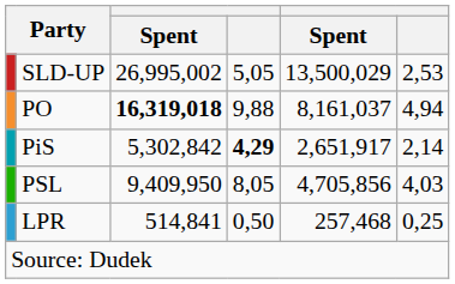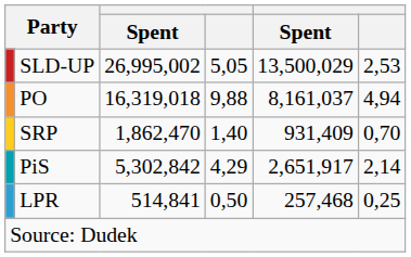 <table class="wikitable sortable" style="text-align:right">
 <tr>
 <th colspan=2 rowspan=2>Party</th>
 <th colspan=2></th>
 <th colspan=2></th>
 </tr>
 <tr>
 <th align=center>Spent</th>
 <th align=center></th>
 <th align=center>Spent</th>
 <th align=center></th>
 </tr>
 <tr>
 <td style="background: #CA2021"></td>
 <td align=left>SLD-UP</td>
 <td>26,995,002</td>
 <td>5,05</td>
 <td>13,500,029</td>
 <td>2,53</td>
 </tr>
 <tr>
 <td style="background: #F68F2D"></td>
 <td align=left>PO</td>
-<td><strong>16,319,018</strong></td>
+<td>16,319,018</td>
 <td>9,88</td>
 <td>8,161,037</td>
 <td>4,94</td>
 </tr>
 <tr>
+<td style="background: #FFCD1A"></td>
+<td align=left>SRP</td>
+<td>1,862,470</td>
+<td>1,40</td>
+<td>931,409</td>
+<td>0,70</td>
+</tr>
+<tr>
 <td style="background: #00a1b0"></td>
 <td align=left>PiS</td>
 <td>5,302,842</td>
-<td><strong>4,29</strong></td>
+<td>4,29</td>
 <td>2,651,917</td>
 <td>2,14</td>
-</tr>
-<tr>
-<td style="background: #1BB100"></td>
-<td align=left>PSL</td>
-<td>9,409,950</td>
-<td>8,05</td>
-<td>4,705,856</td>
-<td>4,03</td>
 </tr>
 <tr>
 <td style="background: #2DA0D2"></td>
 <td align=left>LPR</td>
 <td>514,841</td>
 <td>0,50</td>
 <td>257,468</td>
 <td>0,25</td>
 </tr>
 <tr class=sortbottom>
 <td colspan=6 align=left>Source: Dudek</td>
 </tr>
 </table>
